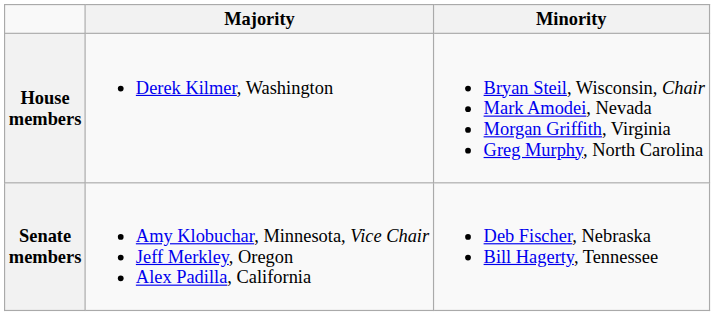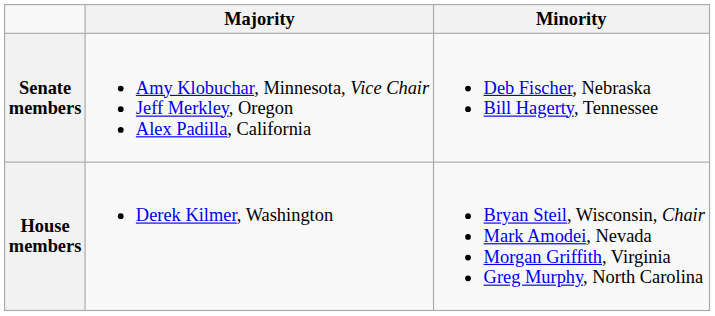 <table class=wikitable>
 <tr>
 <td></td>
 <th>Majority</th>
 <th>Minority</th>
 </tr>
 <tr>
+<th>Senate<br>members</th>
+<td valign="top" ><br><ul><li><a href='#'>Amy Klobuchar</a>, Minnesota, <em>Vice Chair</em></li><li><a href='#'>Jeff Merkley</a>, Oregon</li><li><a href='#'>Alex Padilla</a>, California</li></ul></td>
+<td valign="top" ><br><ul><li><a href='#'>Deb Fischer</a>, Nebraska</li><li><a href='#'>Bill Hagerty</a>, Tennessee</li></ul></td>
+</tr>
+<tr>
 <th>House<br>members</th>
 <td valign="top" ><br><ul><li><a href='#'>Derek Kilmer</a>, Washington</li></ul></td>
 <td valign="top" ><br><ul><li><a href='#'>Bryan Steil</a>, Wisconsin, <em>Chair</em></li><li><a href='#'>Mark Amodei</a>, Nevada</li><li><a href='#'>Morgan Griffith</a>, Virginia</li><li><a href='#'>Greg Murphy</a>, North Carolina</li></ul></td>
 </tr>
-<tr>
-<th>Senate<br>members</th>
-<td valign="top" ><br><ul><li><a href='#'>Amy Klobuchar</a>, Minnesota, <em>Vice Chair</em></li><li><a href='#'>Jeff Merkley</a>, Oregon</li><li><a href='#'>Alex Padilla</a>, California</li></ul></td>
-<td valign="top" ><br><ul><li><a href='#'>Deb Fischer</a>, Nebraska</li><li><a href='#'>Bill Hagerty</a>, Tennessee</li></ul></td>
-</tr>
 </table>
